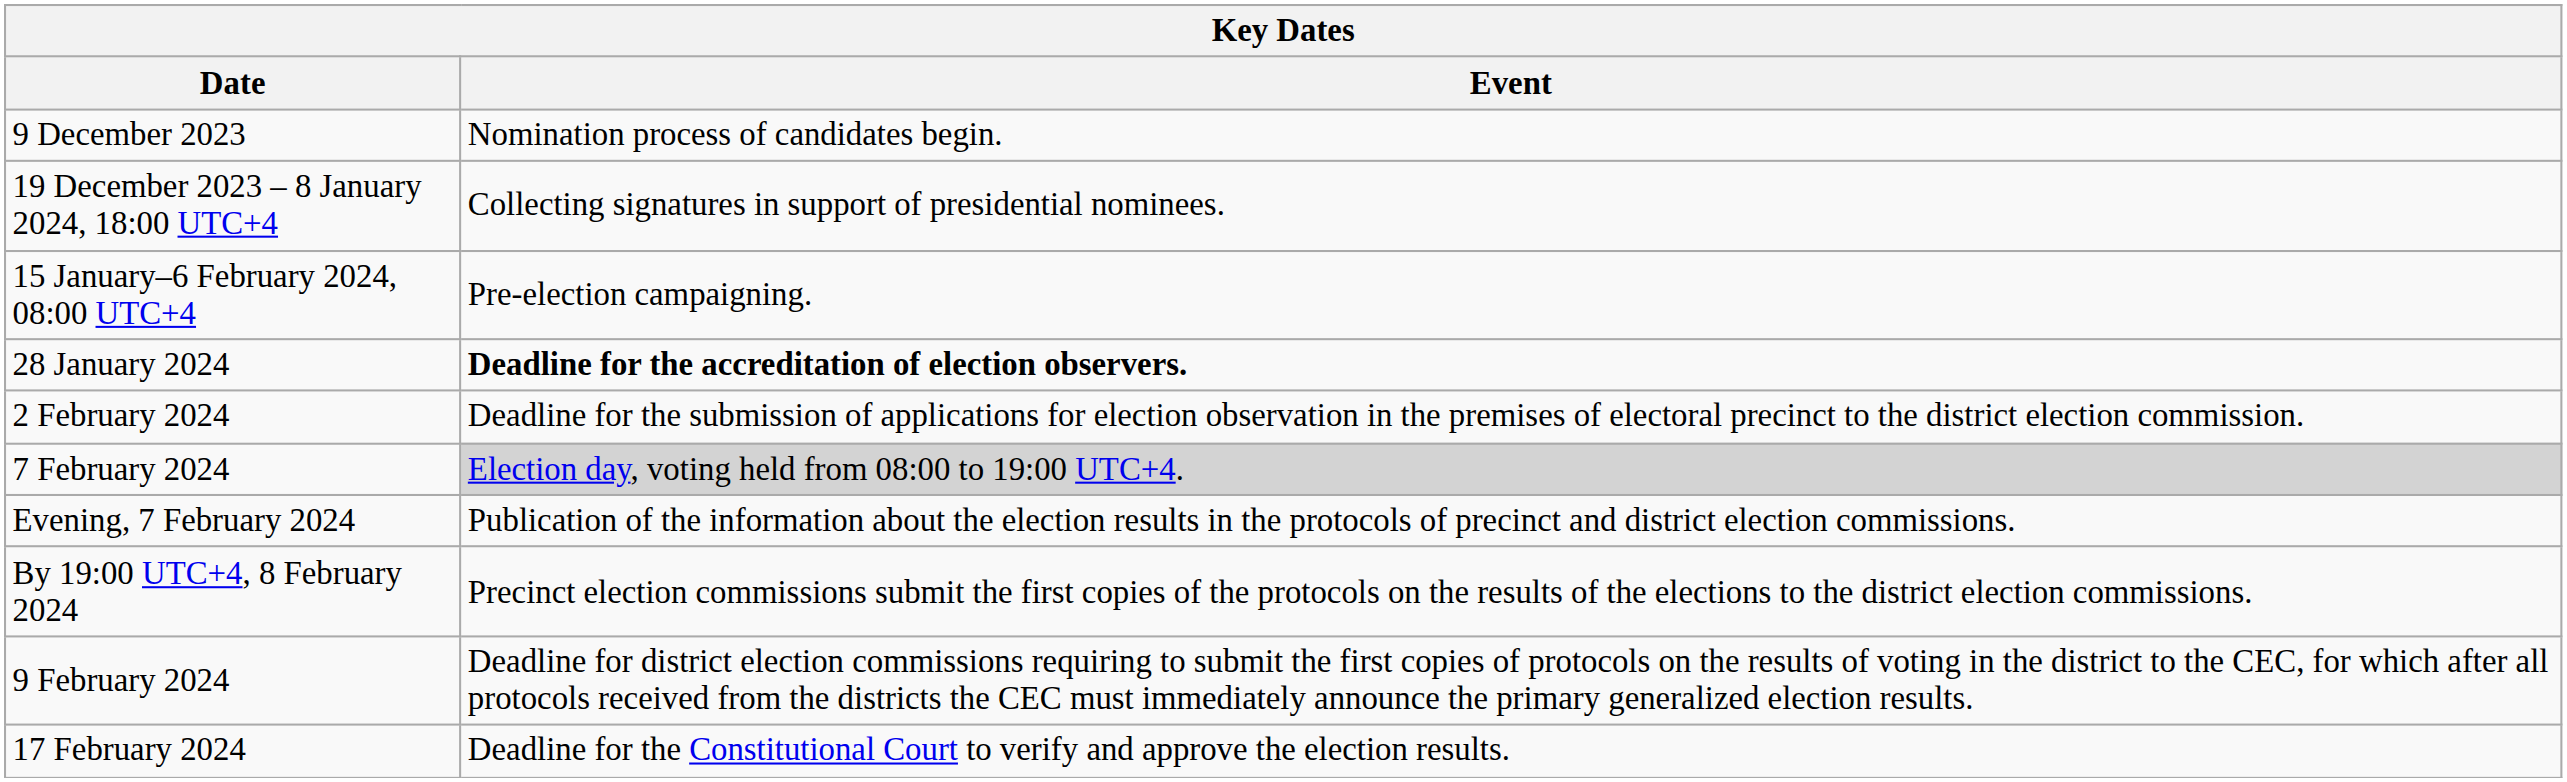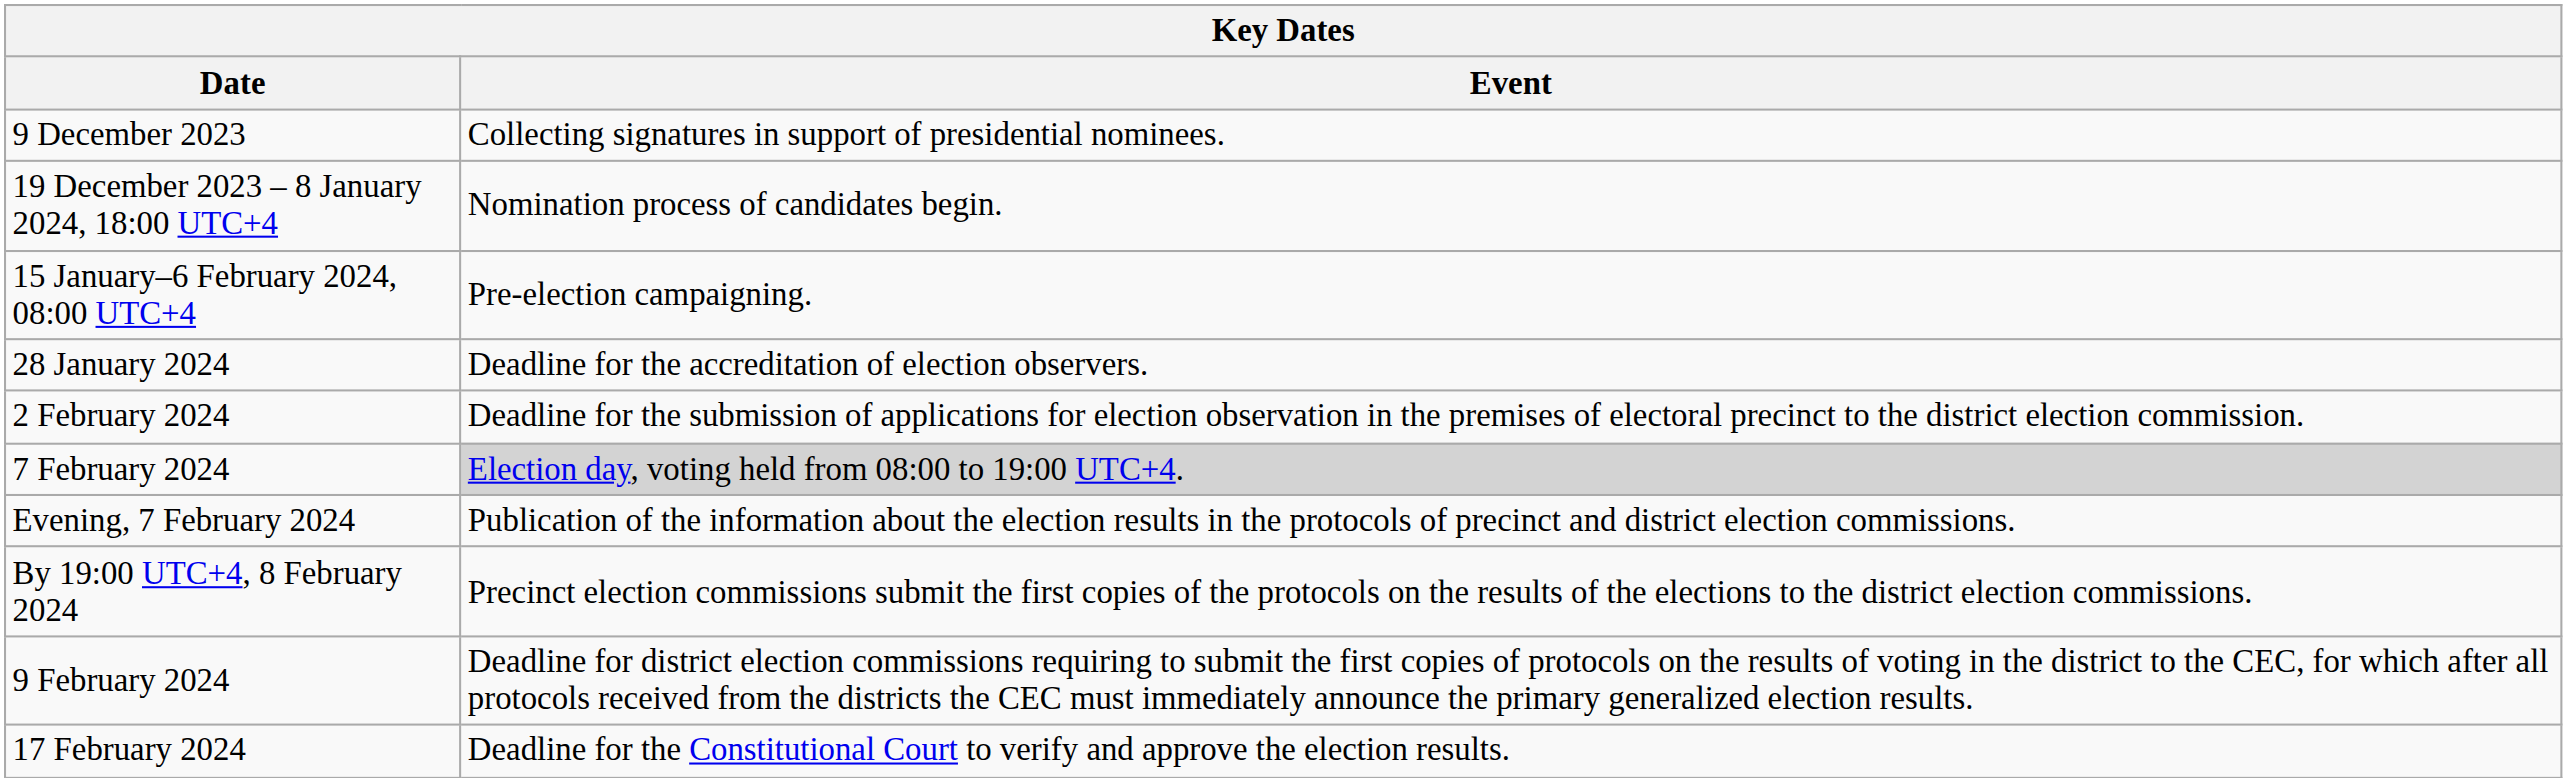 <table class="wikitable">
 <tr>
 <th colspan="2">Key Dates</th>
 </tr>
 <tr>
 <th>Date</th>
 <th>Event</th>
 </tr>
 <tr>
 <td>9 December 2023</td>
-<td>Nomination process of candidates begin.</td>
+<td>Collecting signatures in support of presidential nominees.</td>
 </tr>
 <tr>
 <td>19 December 2023 – 8 January 2024, 18:00 <a href='#'>UTC+4</a></td>
-<td>Collecting signatures in support of presidential nominees.</td>
+<td>Nomination process of candidates begin.</td>
 </tr>
 <tr>
 <td>15 January–6 February 2024, 08:00 <a href='#'>UTC+4</a></td>
 <td>Pre-election campaigning.</td>
 </tr>
 <tr>
 <td>28 January 2024</td>
-<td><strong>Deadline for the accreditation of election observers.</strong></td>
+<td>Deadline for the accreditation of election observers.</td>
 </tr>
 <tr>
 <td>2 February 2024</td>
 <td>Deadline for the submission of applications for election observation in the premises of electoral precinct to the district election commission.</td>
 </tr>
 <tr>
 <td>7 February 2024</td>
 <td style="background: lightgrey;"><a href='#'>Election day</a>, voting held from 08:00 to 19:00 <a href='#'>UTC+4</a>.</td>
 </tr>
 <tr>
 <td>Evening, 7 February 2024</td>
 <td>Publication of the information about the election results in the protocols of precinct and district election commissions.</td>
 </tr>
 <tr>
 <td>By 19:00 <a href='#'>UTC+4</a>, 8 February 2024</td>
 <td>Precinct election commissions submit the first copies of the protocols on the results of the elections to the district election commissions.</td>
 </tr>
 <tr>
 <td>9 February 2024</td>
 <td>Deadline for district election commissions requiring to submit the first copies of protocols on the results of voting in the district to the CEC, for which after all protocols received from the districts the CEC must immediately announce the primary generalized election results.</td>
 </tr>
 <tr>
 <td>17 February 2024</td>
 <td>Deadline for the <a href='#'>Constitutional Court</a> to verify and approve the election results.</td>
 </tr>
 </table>
